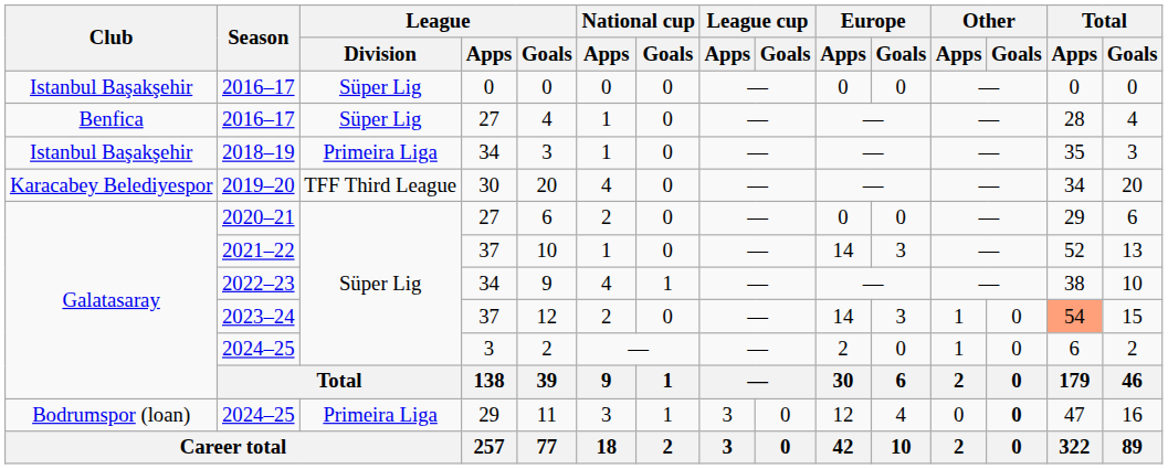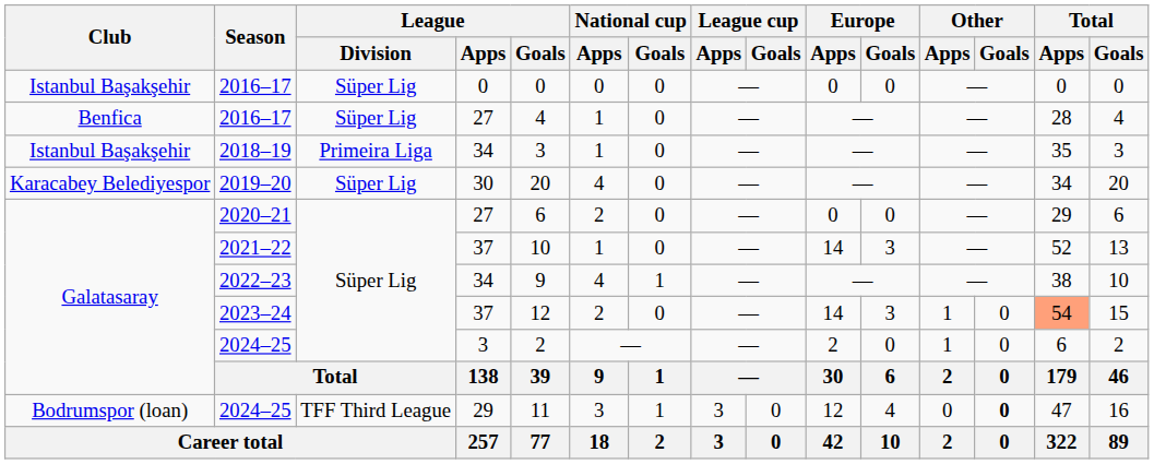 <table class="wikitable" style="text-align:center">
 <tr>
 <th rowspan="2">Club</th>
 <th rowspan="2">Season</th>
 <th colspan="3">League</th>
 <th colspan="2">National cup</th>
 <th colspan="2">League cup</th>
 <th colspan="2">Europe</th>
 <th colspan="2">Other</th>
 <th colspan="2">Total</th>
 </tr>
 <tr>
 <th>Division</th>
 <th>Apps</th>
 <th>Goals</th>
 <th>Apps</th>
 <th>Goals</th>
 <th>Apps</th>
 <th>Goals</th>
 <th>Apps</th>
 <th>Goals</th>
 <th>Apps</th>
 <th>Goals</th>
 <th>Apps</th>
 <th>Goals</th>
 </tr>
 <tr>
 <td><a href='#'>Istanbul Başakşehir</a></td>
 <td><a href='#'>2016–17</a></td>
 <td><a href='#'>Süper Lig</a></td>
 <td>0</td>
 <td>0</td>
 <td>0</td>
 <td>0</td>
 <td colspan="2">—</td>
 <td>0</td>
 <td>0</td>
 <td colspan="2">—</td>
 <td>0</td>
 <td>0</td>
 </tr>
 <tr>
 <td><a href='#'>Benfica</a></td>
 <td><a href='#'>2016–17</a></td>
 <td><a href='#'>Süper Lig</a></td>
 <td>27</td>
 <td>4</td>
 <td>1</td>
 <td>0</td>
 <td colspan="2">—</td>
 <td colspan="2">—</td>
 <td colspan="2">—</td>
 <td>28</td>
 <td>4</td>
 </tr>
 <tr>
 <td><a href='#'>Istanbul Başakşehir</a></td>
 <td><a href='#'>2018–19</a></td>
 <td><a href='#'>Primeira Liga</a></td>
 <td>34</td>
 <td>3</td>
 <td>1</td>
 <td>0</td>
 <td colspan="2">—</td>
 <td colspan="2">—</td>
 <td colspan="2">—</td>
 <td>35</td>
 <td>3</td>
 </tr>
 <tr>
 <td><a href='#'>Karacabey Belediyespor</a></td>
 <td><a href='#'>2019–20</a></td>
-<td>TFF Third League</td>
+<td><a href='#'>Süper Lig</a></td>
 <td>30</td>
 <td>20</td>
 <td>4</td>
 <td>0</td>
 <td colspan="2">—</td>
 <td colspan="2">—</td>
 <td colspan="2">—</td>
 <td>34</td>
 <td>20</td>
 </tr>
 <tr>
 <td rowspan="6"><a href='#'>Galatasaray</a></td>
 <td><a href='#'>2020–21</a></td>
 <td rowspan="5">Süper Lig</td>
 <td>27</td>
 <td>6</td>
 <td>2</td>
 <td>0</td>
 <td colspan="2">—</td>
 <td>0</td>
 <td>0</td>
 <td colspan="2">—</td>
 <td>29</td>
 <td>6</td>
 </tr>
 <tr>
 <td><a href='#'>2021–22</a></td>
 <td>37</td>
 <td>10</td>
 <td>1</td>
 <td>0</td>
 <td colspan="2">—</td>
 <td>14</td>
 <td>3</td>
 <td colspan="2">—</td>
 <td>52</td>
 <td>13</td>
 </tr>
 <tr>
 <td><a href='#'>2022–23</a></td>
 <td>34</td>
 <td>9</td>
 <td>4</td>
 <td>1</td>
 <td colspan="2">—</td>
 <td colspan="2">—</td>
 <td colspan="2">—</td>
 <td>38</td>
 <td>10</td>
 </tr>
 <tr>
 <td><a href='#'>2023–24</a></td>
 <td>37</td>
 <td>12</td>
 <td>2</td>
 <td>0</td>
 <td colspan="2">—</td>
 <td>14</td>
 <td>3</td>
 <td>1</td>
 <td>0</td>
 <td style="background: lightsalmon;">54</td>
 <td>15</td>
 </tr>
 <tr>
 <td><a href='#'>2024–25</a></td>
 <td>3</td>
 <td>2</td>
 <td colspan="2">—</td>
 <td colspan="2">—</td>
 <td>2</td>
 <td>0</td>
 <td>1</td>
 <td>0</td>
 <td>6</td>
 <td>2</td>
 </tr>
 <tr>
 <th colspan="2">Total</th>
 <th>138</th>
 <th>39</th>
 <th>9</th>
 <th>1</th>
 <th colspan="2">—</th>
 <th>30</th>
 <th>6</th>
 <th>2</th>
 <th>0</th>
 <th>179</th>
 <th>46</th>
 </tr>
 <tr>
 <td><a href='#'>Bodrumspor</a> (loan)</td>
 <td><a href='#'>2024–25</a></td>
-<td><a href='#'>Primeira Liga</a></td>
+<td>TFF Third League</td>
 <td>29</td>
 <td>11</td>
 <td>3</td>
 <td>1</td>
 <td>3</td>
 <td>0</td>
 <td>12</td>
 <td>4</td>
 <td>0</td>
 <td><strong>0</strong></td>
 <td>47</td>
 <td>16</td>
 </tr>
 <tr>
 <th colspan="3">Career total</th>
 <th>257</th>
 <th>77</th>
 <th>18</th>
 <th>2</th>
 <th>3</th>
 <th>0</th>
 <th>42</th>
 <th>10</th>
 <th>2</th>
 <th>0</th>
 <th>322</th>
 <th>89</th>
 </tr>
 </table>
